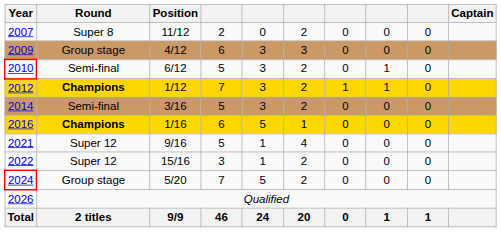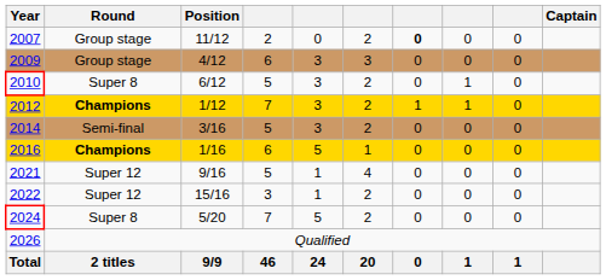 <table class="wikitable" style="text-align:center">
 <tr>
 <th scope=col>Year</th>
 <th width=150>Round</th>
 <th width=50>Position</th>
 <th width=50></th>
 <th width=50></th>
 <th width=50></th>
 <th width=50></th>
 <th width=50></th>
 <th width=50></th>
 <th width=50>Captain</th>
 </tr>
 <tr>
 <td> <a href='#'>2007</a></td>
-<td>Super 8</td>
+<td>Group stage</td>
 <td>11/12</td>
 <td>2</td>
 <td>0</td>
 <td>2</td>
-<td>0</td>
+<td><strong>0</strong></td>
 <td>0</td>
 <td>0</td>
 <td></td>
 </tr>
 <tr style="background:#c96">
 <td> <a href='#'>2009</a></td>
 <td>Group stage</td>
 <td>4/12</td>
 <td>6</td>
 <td>3</td>
 <td>3</td>
 <td>0</td>
 <td>0</td>
 <td>0</td>
 <td></td>
 </tr>
 <tr>
 <td style="border:2px solid red"> <a href='#'>2010</a></td>
-<td>Semi-final</td>
+<td>Super 8</td>
 <td>6/12</td>
 <td>5</td>
 <td>3</td>
 <td>2</td>
 <td>0</td>
 <td>1</td>
 <td>0</td>
 <td></td>
 </tr>
 <tr style="background:Gold">
 <td> <a href='#'>2012</a></td>
 <td><strong>Champions</strong></td>
 <td>1/12</td>
 <td>7</td>
 <td>3</td>
 <td>2</td>
 <td>1</td>
 <td>1</td>
 <td>0</td>
 <td></td>
 </tr>
 <tr style="background:#c96">
 <td> <a href='#'>2014</a></td>
 <td>Semi-final</td>
 <td>3/16</td>
 <td>5</td>
 <td>3</td>
 <td>2</td>
 <td>0</td>
 <td>0</td>
 <td>0</td>
 <td></td>
 </tr>
 <tr style="background:Gold">
 <td> <a href='#'>2016</a></td>
 <td><strong>Champions</strong></td>
 <td>1/16</td>
 <td>6</td>
 <td>5</td>
 <td>1</td>
 <td>0</td>
 <td>0</td>
 <td>0</td>
 <td></td>
 </tr>
 <tr>
 <td>  <a href='#'>2021</a></td>
 <td>Super 12</td>
 <td>9/16</td>
 <td>5</td>
 <td>1</td>
 <td>4</td>
 <td>0</td>
 <td>0</td>
 <td>0</td>
 <td></td>
 </tr>
 <tr>
 <td> <a href='#'>2022</a></td>
 <td>Super 12</td>
 <td>15/16</td>
 <td>3</td>
 <td>1</td>
 <td>2</td>
 <td>0</td>
 <td>0</td>
 <td>0</td>
 <td></td>
 </tr>
 <tr>
 <td style="border:2px solid red">  <a href='#'>2024</a></td>
-<td>Group stage</td>
+<td>Super 8</td>
 <td>5/20</td>
 <td>7</td>
 <td>5</td>
 <td>2</td>
 <td>0</td>
 <td>0</td>
 <td>0</td>
 <td></td>
 </tr>
 <tr>
 <td>  <a href='#'>2026</a></td>
 <td colspan=9><em>Qualified</em></td>
 </tr>
 <tr>
 <th>Total</th>
 <th>2 titles</th>
 <th>9/9</th>
 <th>46</th>
 <th>24</th>
 <th>20</th>
 <th>0</th>
 <th>1</th>
 <th>1</th>
 <th></th>
 </tr>
 </table>
